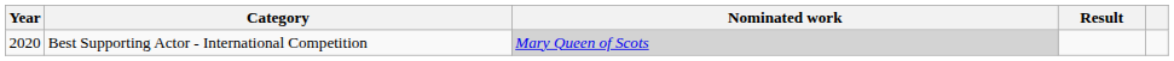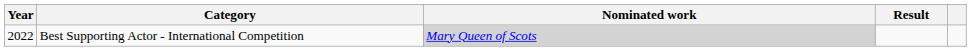 <table class=wikitable>
 <tr>
 <th scope="col" style="width:1em;">Year</th>
 <th scope="col" style="width:29em;">Category</th>
 <th scope="col" style="width:34em;">Nominated work</th>
 <th scope="col" style="width:5em;">Result</th>
 <th scope="col" style="width:1em;"></th>
 </tr>
 <tr>
-<td>2020</td>
+<td>2022</td>
 <td>Best Supporting Actor - International Competition</td>
 <td style="background: lightgrey;"><em><a href='#'>Mary Queen of Scots</a></em></td>
 <td></td>
 <td></td>
 </tr>
 </table>
